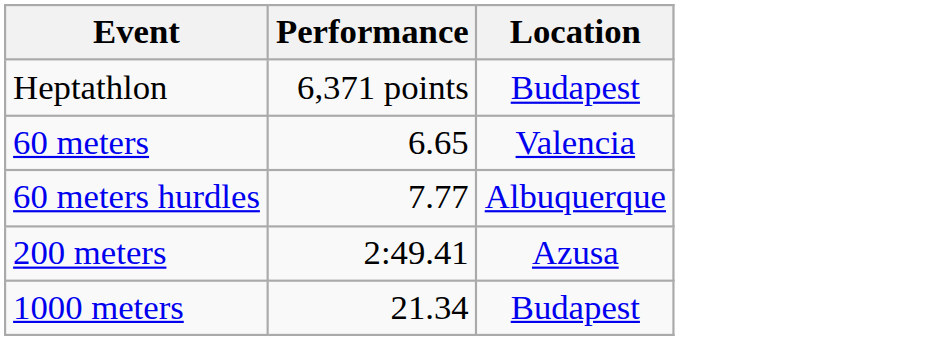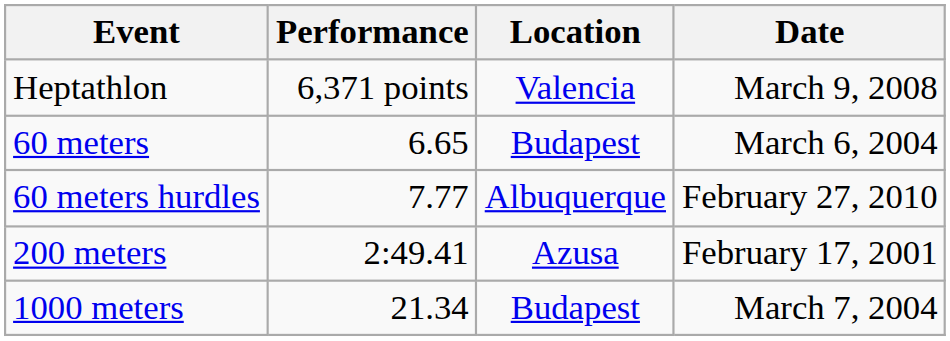 <table class="wikitable" |>
 <tr>
 <th>Event</th>
 <th>Performance</th>
 <th>Location</th>
+<th>Date</th>
 </tr>
 <tr>
 <td>Heptathlon</td>
 <td align=right>6,371 points</td>
-<td align=center><a href='#'>Budapest</a></td>
+<td align=center><a href='#'>Valencia</a></td>
+<td align=right>March 9, 2008</td>
 </tr>
 <tr>
 <td><a href='#'>60 meters</a></td>
 <td align=right>6.65</td>
-<td align=center><a href='#'>Valencia</a></td>
+<td align=center><a href='#'>Budapest</a></td>
+<td align=right>March 6, 2004</td>
 </tr>
 <tr>
 <td><a href='#'>60 meters hurdles</a></td>
 <td align=right>7.77</td>
 <td align=center><a href='#'>Albuquerque</a></td>
+<td align=right>February 27, 2010</td>
 </tr>
 <tr>
 <td><a href='#'>200 meters</a></td>
 <td align=right>2:49.41</td>
 <td align=center><a href='#'>Azusa</a></td>
+<td align=right>February 17, 2001</td>
 </tr>
 <tr>
 <td><a href='#'>1000 meters</a></td>
 <td align=right>21.34</td>
 <td align=center><a href='#'>Budapest</a></td>
+<td align=right>March 7, 2004</td>
 </tr>
 </table>
